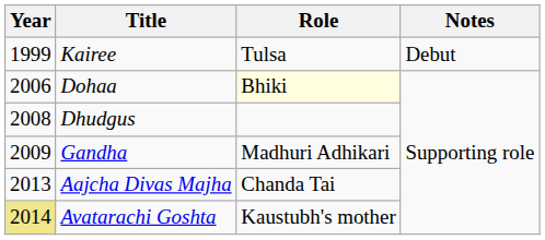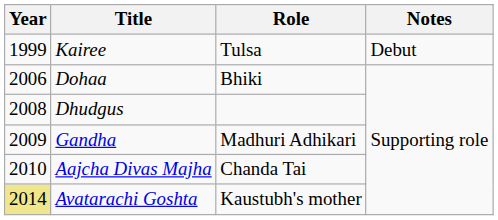 <table class="wikitable">
 <tr>
 <th>Year</th>
 <th>Title</th>
 <th>Role</th>
 <th>Notes</th>
 </tr>
 <tr>
 <td>1999</td>
 <td><em>Kairee</em></td>
 <td>Tulsa</td>
 <td>Debut</td>
 </tr>
 <tr>
 <td>2006</td>
 <td><em>Dohaa</em></td>
-<td style="background: lightyellow;">Bhiki</td>
+<td>Bhiki</td>
 <td rowspan="5">Supporting role</td>
 </tr>
 <tr>
 <td>2008</td>
 <td><em>Dhudgus</em></td>
 <td></td>
 </tr>
 <tr>
 <td>2009</td>
 <td><em><a href='#'>Gandha</a></em></td>
 <td>Madhuri Adhikari</td>
 </tr>
 <tr>
-<td>2013</td>
+<td>2010</td>
 <td><em><a href='#'>Aajcha Divas Majha</a></em></td>
 <td>Chanda Tai</td>
 </tr>
 <tr>
 <td style="background: khaki;">2014</td>
 <td><em><a href='#'>Avatarachi Goshta</a></em></td>
 <td>Kaustubh's mother</td>
 </tr>
 </table>
